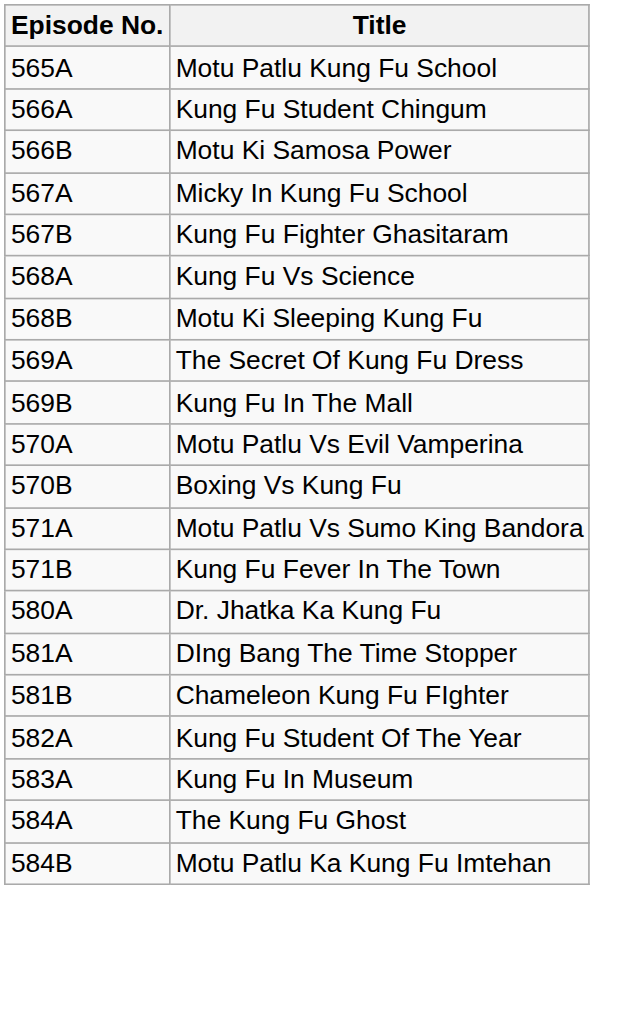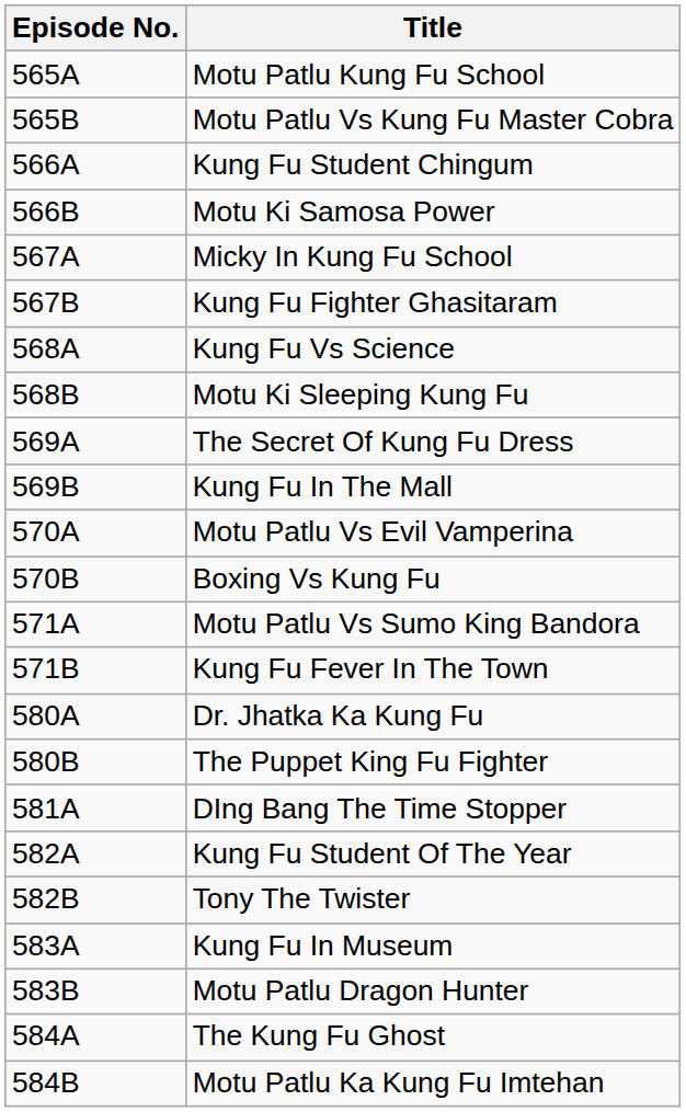 <table class="wikitable">
 <tr>
 <th>Episode No.</th>
 <th>Title</th>
 </tr>
 <tr>
 <td>565A</td>
 <td>Motu Patlu Kung Fu School</td>
+</tr>
+<tr>
+<td>565B</td>
+<td>Motu Patlu Vs Kung Fu Master Cobra</td>
 </tr>
 <tr>
 <td>566A</td>
 <td>Kung Fu Student Chingum</td>
 </tr>
 <tr>
 <td>566B</td>
 <td>Motu Ki Samosa Power</td>
 </tr>
 <tr>
 <td>567A</td>
 <td>Micky In Kung Fu School</td>
 </tr>
 <tr>
 <td>567B</td>
 <td>Kung Fu Fighter Ghasitaram</td>
 </tr>
 <tr>
 <td>568A</td>
 <td>Kung Fu Vs Science</td>
 </tr>
 <tr>
 <td>568B</td>
 <td>Motu Ki Sleeping Kung Fu</td>
 </tr>
 <tr>
 <td>569A</td>
 <td>The Secret Of Kung Fu Dress</td>
 </tr>
 <tr>
 <td>569B</td>
 <td>Kung Fu In The Mall</td>
 </tr>
 <tr>
 <td>570A</td>
 <td>Motu Patlu Vs Evil Vamperina</td>
 </tr>
 <tr>
 <td>570B</td>
 <td>Boxing Vs Kung Fu</td>
 </tr>
 <tr>
 <td>571A</td>
 <td>Motu Patlu Vs Sumo King Bandora</td>
 </tr>
 <tr>
 <td>571B</td>
 <td>Kung Fu Fever In The Town</td>
 </tr>
 <tr>
 <td>580A</td>
 <td>Dr. Jhatka Ka Kung Fu</td>
 </tr>
 <tr>
+<td>580B</td>
+<td>The Puppet King Fu Fighter</td>
+</tr>
+<tr>
 <td>581A</td>
 <td>DIng Bang The Time Stopper</td>
-</tr>
-<tr>
-<td>581B</td>
-<td>Chameleon Kung Fu FIghter</td>
 </tr>
 <tr>
 <td>582A</td>
 <td>Kung Fu Student Of The Year</td>
 </tr>
 <tr>
+<td>582B</td>
+<td>Tony The Twister</td>
+</tr>
+<tr>
 <td>583A</td>
 <td>Kung Fu In Museum</td>
+</tr>
+<tr>
+<td>583B</td>
+<td>Motu Patlu Dragon Hunter</td>
 </tr>
 <tr>
 <td>584A</td>
 <td>The Kung Fu Ghost</td>
 </tr>
 <tr>
 <td>584B</td>
 <td>Motu Patlu Ka Kung Fu Imtehan</td>
 </tr>
 </table>
